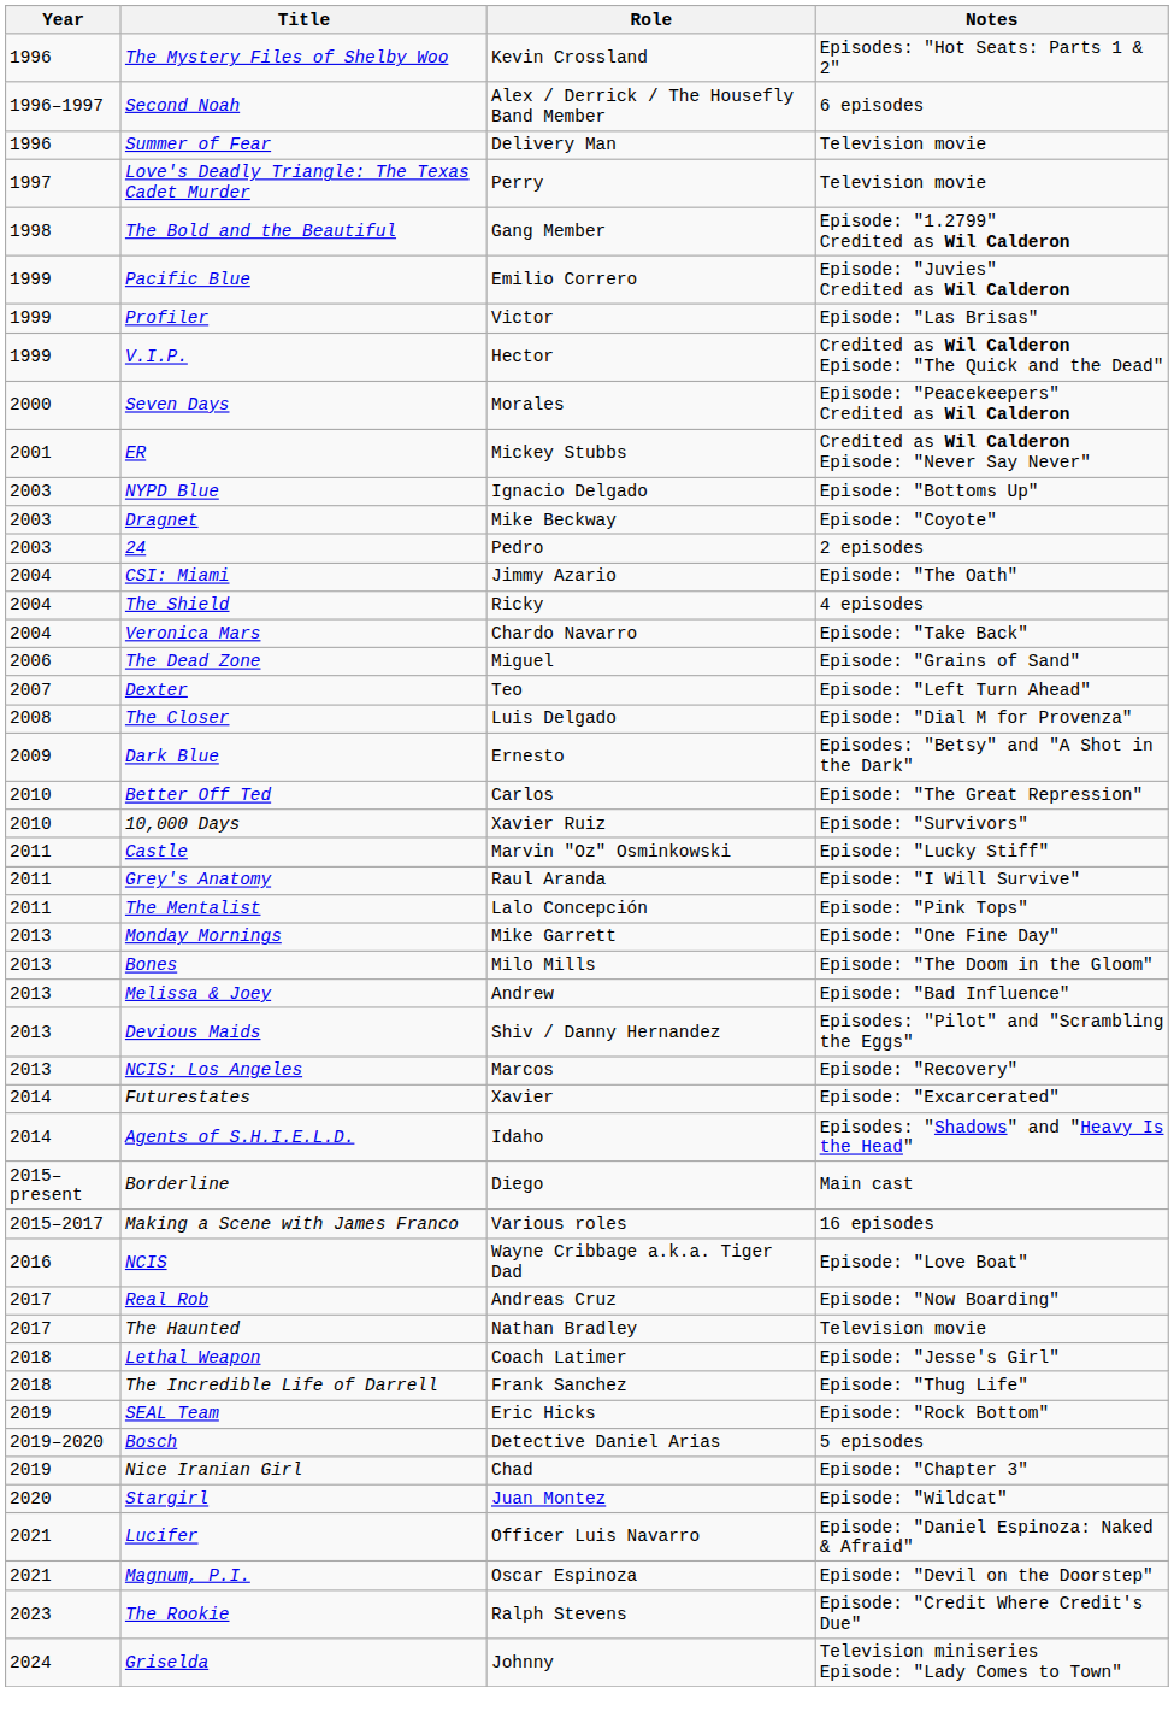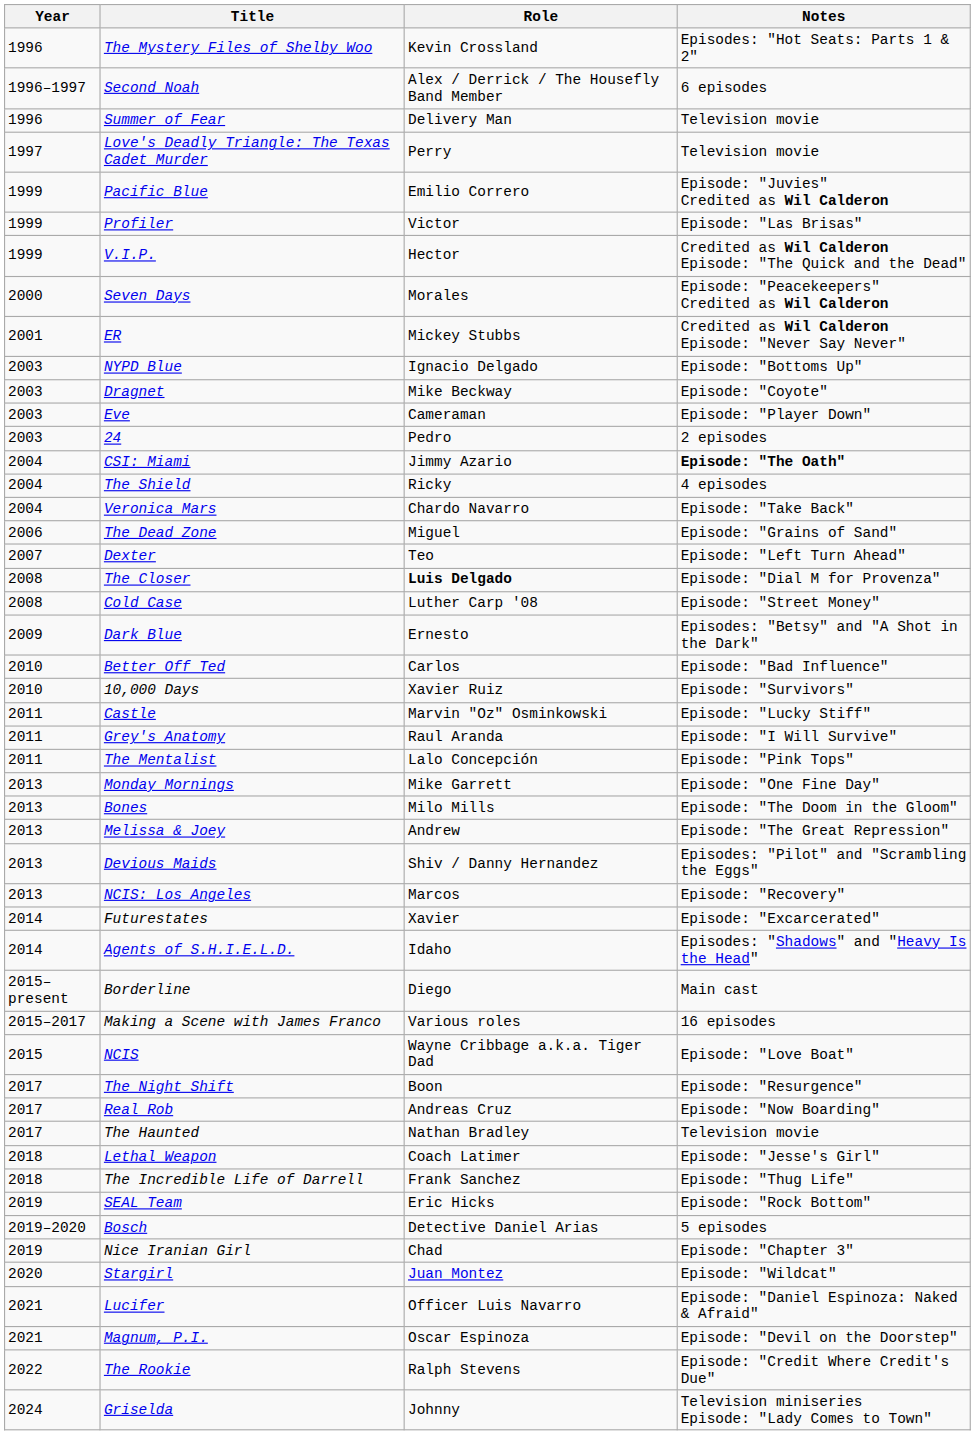 <table class="wikitable sortable">
 <tr>
 <th>Year</th>
 <th>Title</th>
 <th>Role</th>
 <th>Notes</th>
 </tr>
 <tr>
 <td>1996</td>
 <td><em><a href='#'>The Mystery Files of Shelby Woo</a></em></td>
 <td>Kevin Crossland</td>
 <td>Episodes: "Hot Seats: Parts 1 & 2"</td>
 </tr>
 <tr>
 <td>1996–1997</td>
 <td><em><a href='#'>Second Noah</a></em></td>
 <td>Alex / Derrick / The Housefly Band Member</td>
 <td>6 episodes</td>
 </tr>
 <tr>
 <td>1996</td>
 <td><em><a href='#'>Summer of Fear</a></em></td>
 <td>Delivery Man</td>
 <td>Television movie</td>
 </tr>
 <tr>
 <td>1997</td>
 <td><em><a href='#'>Love's Deadly Triangle: The Texas Cadet Murder</a></em></td>
 <td>Perry</td>
 <td>Television movie</td>
-</tr>
-<tr>
-<td>1998</td>
-<td><em><a href='#'>The Bold and the Beautiful</a></em></td>
-<td>Gang Member</td>
-<td>Episode: "1.2799"<br>Credited as <strong>Wil Calderon</strong></td>
 </tr>
 <tr>
 <td>1999</td>
 <td><em><a href='#'>Pacific Blue</a></em></td>
 <td>Emilio Correro</td>
 <td>Episode: "Juvies"<br>Credited as <strong>Wil Calderon</strong></td>
 </tr>
 <tr>
 <td>1999</td>
 <td><em><a href='#'>Profiler</a></em></td>
 <td>Victor</td>
 <td>Episode: "Las Brisas"</td>
 </tr>
 <tr>
 <td>1999</td>
 <td><em><a href='#'>V.I.P.</a></em></td>
 <td>Hector</td>
 <td>Credited as <strong>Wil Calderon</strong><br>Episode: "The Quick and the Dead"</td>
 </tr>
 <tr>
 <td>2000</td>
 <td><em><a href='#'>Seven Days</a></em></td>
 <td>Morales</td>
 <td>Episode: "Peacekeepers"<br>Credited as <strong>Wil Calderon</strong></td>
 </tr>
 <tr>
 <td>2001</td>
 <td><em><a href='#'>ER</a></em></td>
 <td>Mickey Stubbs</td>
 <td>Credited as <strong>Wil Calderon</strong><br>Episode: "Never Say Never"</td>
 </tr>
 <tr>
 <td>2003</td>
 <td><em><a href='#'>NYPD Blue</a></em></td>
 <td>Ignacio Delgado</td>
 <td>Episode: "Bottoms Up"</td>
 </tr>
 <tr>
 <td>2003</td>
 <td><em><a href='#'>Dragnet</a></em></td>
 <td>Mike Beckway</td>
 <td>Episode: "Coyote"</td>
 </tr>
 <tr>
 <td>2003</td>
+<td><em><a href='#'>Eve</a></em></td>
+<td>Cameraman</td>
+<td>Episode: "Player Down"</td>
+</tr>
+<tr>
+<td>2003</td>
 <td><em><a href='#'>24</a></em></td>
 <td>Pedro</td>
 <td>2 episodes</td>
 </tr>
 <tr>
 <td>2004</td>
 <td><em><a href='#'>CSI: Miami</a></em></td>
 <td>Jimmy Azario</td>
-<td>Episode: "The Oath"</td>
+<td><strong>Episode: "The Oath"</strong></td>
 </tr>
 <tr>
 <td>2004</td>
 <td><em><a href='#'>The Shield</a></em></td>
 <td>Ricky</td>
 <td>4 episodes</td>
 </tr>
 <tr>
 <td>2004</td>
 <td><em><a href='#'>Veronica Mars</a></em></td>
 <td>Chardo Navarro</td>
 <td>Episode: "Take Back"</td>
 </tr>
 <tr>
 <td>2006</td>
 <td><em><a href='#'>The Dead Zone</a></em></td>
 <td>Miguel</td>
 <td>Episode: "Grains of Sand"</td>
 </tr>
 <tr>
 <td>2007</td>
 <td><em><a href='#'>Dexter</a></em></td>
 <td>Teo</td>
 <td>Episode: "Left Turn Ahead"</td>
 </tr>
 <tr>
 <td>2008</td>
 <td><em><a href='#'>The Closer</a></em></td>
-<td>Luis Delgado</td>
+<td><strong>Luis Delgado</strong></td>
 <td>Episode: "Dial M for Provenza"</td>
+</tr>
+<tr>
+<td>2008</td>
+<td><em><a href='#'>Cold Case</a></em></td>
+<td>Luther Carp '08</td>
+<td>Episode: "Street Money"</td>
 </tr>
 <tr>
 <td>2009</td>
 <td><em><a href='#'>Dark Blue</a></em></td>
 <td>Ernesto</td>
 <td>Episodes: "Betsy" and "A Shot in the Dark"</td>
 </tr>
 <tr>
 <td>2010</td>
 <td><em><a href='#'>Better Off Ted</a></em></td>
 <td>Carlos</td>
-<td>Episode: "The Great Repression"</td>
+<td>Episode: "Bad Influence"</td>
 </tr>
 <tr>
 <td>2010</td>
 <td><em>10,000 Days</em></td>
 <td>Xavier Ruiz</td>
 <td>Episode: "Survivors"</td>
 </tr>
 <tr>
 <td>2011</td>
 <td><em><a href='#'>Castle</a></em></td>
 <td>Marvin "Oz" Osminkowski</td>
 <td>Episode: "Lucky Stiff"</td>
 </tr>
 <tr>
 <td>2011</td>
 <td><em><a href='#'>Grey's Anatomy</a></em></td>
 <td>Raul Aranda</td>
 <td>Episode: "I Will Survive"</td>
 </tr>
 <tr>
 <td>2011</td>
 <td><em><a href='#'>The Mentalist</a></em></td>
 <td>Lalo Concepción</td>
 <td>Episode: "Pink Tops"</td>
 </tr>
 <tr>
 <td>2013</td>
 <td><em><a href='#'>Monday Mornings</a></em></td>
 <td>Mike Garrett</td>
 <td>Episode: "One Fine Day"</td>
 </tr>
 <tr>
 <td>2013</td>
 <td><em><a href='#'>Bones</a></em></td>
 <td>Milo Mills</td>
 <td>Episode: "The Doom in the Gloom"</td>
 </tr>
 <tr>
 <td>2013</td>
 <td><em><a href='#'>Melissa & Joey</a></em></td>
 <td>Andrew</td>
-<td>Episode: "Bad Influence"</td>
+<td>Episode: "The Great Repression"</td>
 </tr>
 <tr>
 <td>2013</td>
 <td><em><a href='#'>Devious Maids</a></em></td>
 <td>Shiv / Danny Hernandez</td>
 <td>Episodes: "Pilot" and "Scrambling the Eggs"</td>
 </tr>
 <tr>
 <td>2013</td>
 <td><em><a href='#'>NCIS: Los Angeles</a></em></td>
 <td>Marcos</td>
 <td>Episode: "Recovery"</td>
 </tr>
 <tr>
 <td>2014</td>
 <td><em>Futurestates</em></td>
 <td>Xavier</td>
 <td>Episode: "Excarcerated"</td>
 </tr>
 <tr>
 <td>2014</td>
 <td><em><a href='#'>Agents of S.H.I.E.L.D.</a></em></td>
 <td>Idaho</td>
 <td>Episodes: "<a href='#'>Shadows</a>" and "<a href='#'>Heavy Is the Head</a>"</td>
 </tr>
 <tr>
 <td>2015–present</td>
 <td><em>Borderline</em></td>
 <td>Diego</td>
 <td>Main cast</td>
 </tr>
 <tr>
 <td>2015–2017</td>
 <td><em>Making a Scene with James Franco</em></td>
 <td>Various roles</td>
 <td>16 episodes</td>
 </tr>
 <tr>
-<td>2016</td>
+<td>2015</td>
 <td><em><a href='#'>NCIS</a></em></td>
 <td>Wayne Cribbage a.k.a. Tiger Dad</td>
 <td>Episode: "Love Boat"</td>
+</tr>
+<tr>
+<td>2017</td>
+<td><em><a href='#'>The Night Shift</a></em></td>
+<td>Boon</td>
+<td>Episode: "Resurgence"</td>
 </tr>
 <tr>
 <td>2017</td>
 <td><em><a href='#'>Real Rob</a></em></td>
 <td>Andreas Cruz</td>
 <td>Episode: "Now Boarding"</td>
 </tr>
 <tr>
 <td>2017</td>
 <td><em>The Haunted</em></td>
 <td>Nathan Bradley</td>
 <td>Television movie</td>
 </tr>
 <tr>
 <td>2018</td>
 <td><em><a href='#'>Lethal Weapon</a></em></td>
 <td>Coach Latimer</td>
 <td>Episode: "Jesse's Girl"</td>
 </tr>
 <tr>
 <td>2018</td>
 <td><em>The Incredible Life of Darrell</em></td>
 <td>Frank Sanchez</td>
 <td>Episode: "Thug Life"</td>
 </tr>
 <tr>
 <td>2019</td>
 <td><em><a href='#'>SEAL Team</a></em></td>
 <td>Eric Hicks</td>
 <td>Episode: "Rock Bottom"</td>
 </tr>
 <tr>
 <td>2019–2020</td>
 <td><em><a href='#'>Bosch</a></em></td>
 <td>Detective Daniel Arias</td>
 <td>5 episodes</td>
 </tr>
 <tr>
 <td>2019</td>
 <td><em>Nice Iranian Girl</em></td>
 <td>Chad</td>
 <td>Episode: "Chapter 3"</td>
 </tr>
 <tr>
 <td>2020</td>
 <td><em><a href='#'>Stargirl</a></em></td>
 <td><a href='#'>Juan Montez</a></td>
 <td>Episode: "Wildcat"</td>
 </tr>
 <tr>
 <td>2021</td>
 <td><em><a href='#'>Lucifer</a></em></td>
 <td>Officer Luis Navarro</td>
 <td>Episode: "Daniel Espinoza: Naked & Afraid"</td>
 </tr>
 <tr>
 <td>2021</td>
 <td><em><a href='#'>Magnum, P.I.</a></em></td>
 <td>Oscar Espinoza</td>
 <td>Episode: "Devil on the Doorstep"</td>
 </tr>
 <tr>
-<td>2023</td>
+<td>2022</td>
 <td><em><a href='#'>The Rookie</a></em></td>
 <td>Ralph Stevens</td>
 <td>Episode: "Credit Where Credit's Due"</td>
 </tr>
 <tr>
 <td>2024</td>
 <td><em><a href='#'>Griselda</a></em></td>
 <td>Johnny</td>
 <td>Television miniseries<br>Episode: "Lady Comes to Town"</td>
 </tr>
 </table>
